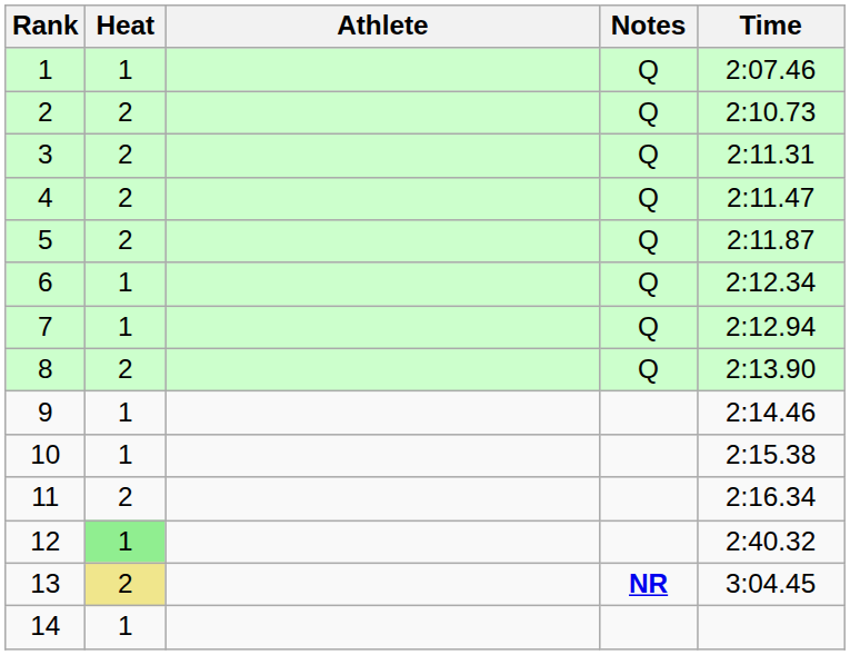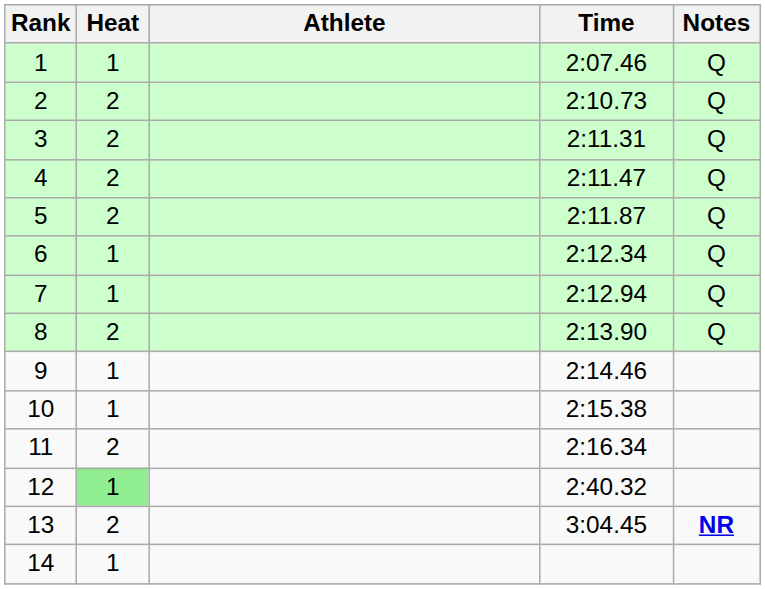 <table class="wikitable" style="text-align:center">
 <tr>
 <th width=40>Rank</th>
 <th width=40>Heat</th>
 <th width=250>Athlete</th>
+<th width=80>Time</th>
 <th width=50>Notes</th>
-<th width=80>Time</th>
 </tr>
 <tr bgcolor=ccffcc>
 <td>1</td>
 <td>1</td>
 <td align=left></td>
+<td>2:07.46</td>
 <td>Q</td>
-<td>2:07.46</td>
 </tr>
 <tr bgcolor=ccffcc>
 <td>2</td>
 <td>2</td>
 <td align=left></td>
+<td>2:10.73</td>
 <td>Q</td>
-<td>2:10.73</td>
 </tr>
 <tr bgcolor=ccffcc>
 <td>3</td>
 <td>2</td>
 <td align=left></td>
+<td>2:11.31</td>
 <td>Q</td>
-<td>2:11.31</td>
 </tr>
 <tr bgcolor=ccffcc>
 <td>4</td>
 <td>2</td>
 <td align=left></td>
+<td>2:11.47</td>
 <td>Q</td>
-<td>2:11.47</td>
 </tr>
 <tr bgcolor=ccffcc>
 <td>5</td>
 <td>2</td>
 <td align=left></td>
+<td>2:11.87</td>
 <td>Q</td>
-<td>2:11.87</td>
 </tr>
 <tr bgcolor=ccffcc>
 <td>6</td>
 <td>1</td>
 <td align=left></td>
+<td>2:12.34</td>
 <td>Q</td>
-<td>2:12.34</td>
 </tr>
 <tr bgcolor=ccffcc>
 <td>7</td>
 <td>1</td>
 <td align=left></td>
+<td>2:12.94</td>
 <td>Q</td>
-<td>2:12.94</td>
 </tr>
 <tr bgcolor=ccffcc>
 <td>8</td>
 <td>2</td>
 <td align=left></td>
+<td>2:13.90</td>
 <td>Q</td>
-<td>2:13.90</td>
 </tr>
 <tr>
 <td>9</td>
 <td>1</td>
 <td align=left></td>
+<td>2:14.46</td>
 <td></td>
-<td>2:14.46</td>
 </tr>
 <tr>
 <td>10</td>
 <td>1</td>
 <td align=left></td>
+<td>2:15.38</td>
 <td></td>
-<td>2:15.38</td>
 </tr>
 <tr>
 <td>11</td>
 <td>2</td>
 <td align=left></td>
+<td>2:16.34</td>
 <td></td>
-<td>2:16.34</td>
 </tr>
 <tr>
 <td>12</td>
 <td style="background: lightgreen;">1</td>
 <td align=left></td>
+<td>2:40.32</td>
 <td></td>
-<td>2:40.32</td>
 </tr>
 <tr>
 <td>13</td>
-<td style="background: khaki;">2</td>
+<td>2</td>
 <td align=left></td>
+<td>3:04.45</td>
 <td><strong><a href='#'>NR</a></strong></td>
-<td>3:04.45</td>
 </tr>
 <tr>
 <td>14</td>
 <td>1</td>
 <td align=left></td>
 <td></td>
 <td></td>
 </tr>
 </table>
